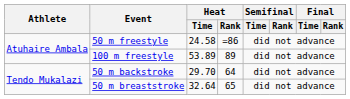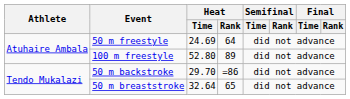 <table class="wikitable" style="text-align:center; font-size:90%">
 <tr>
 <th rowspan="2">Athlete</th>
 <th rowspan="2">Event</th>
 <th colspan="2">Heat</th>
 <th colspan="2">Semifinal</th>
 <th colspan="2">Final</th>
 </tr>
 <tr style="font-size:95%">
 <th>Time</th>
 <th>Rank</th>
 <th>Time</th>
 <th>Rank</th>
 <th>Time</th>
 <th>Rank</th>
 </tr>
 <tr>
 <td align=left rowspan=2><a href='#'>Atuhaire Ambala</a></td>
 <td align=left><a href='#'>50 m freestyle</a></td>
-<td>24.58</td>
-<td>=86</td>
+<td>24.69</td>
+<td>64</td>
 <td colspan=4>did not advance</td>
 </tr>
 <tr>
 <td align=left><a href='#'>100 m freestyle</a></td>
-<td>53.89</td>
+<td>52.80</td>
 <td>89</td>
 <td colspan=4>did not advance</td>
 </tr>
 <tr>
 <td align=left rowspan=2><a href='#'>Tendo Mukalazi</a></td>
 <td align=left><a href='#'>50 m backstroke</a></td>
 <td>29.70</td>
-<td>64</td>
+<td>=86</td>
 <td colspan=4>did not advance</td>
 </tr>
 <tr>
 <td align=left><a href='#'>50 m breaststroke</a></td>
 <td>32.64</td>
 <td>65</td>
 <td colspan=4>did not advance</td>
 </tr>
 </table>
